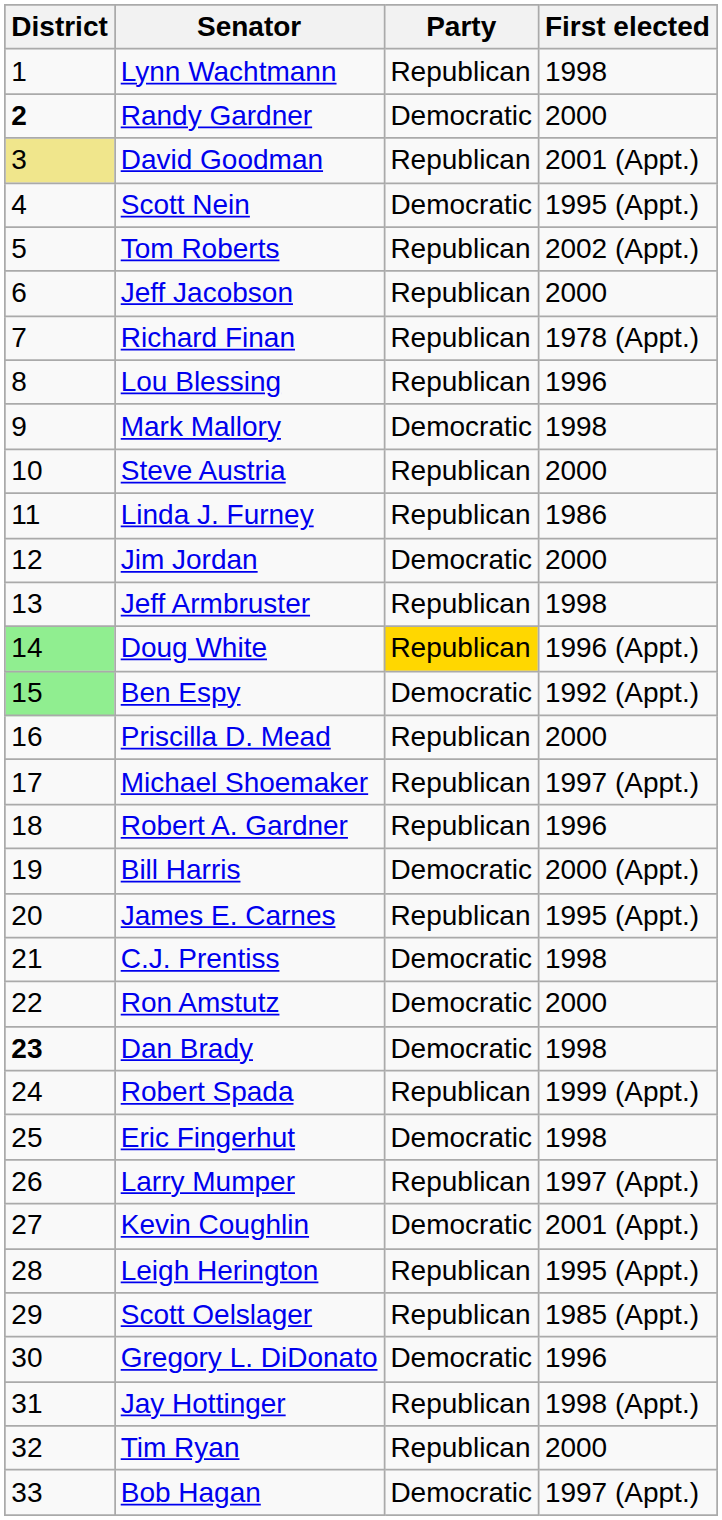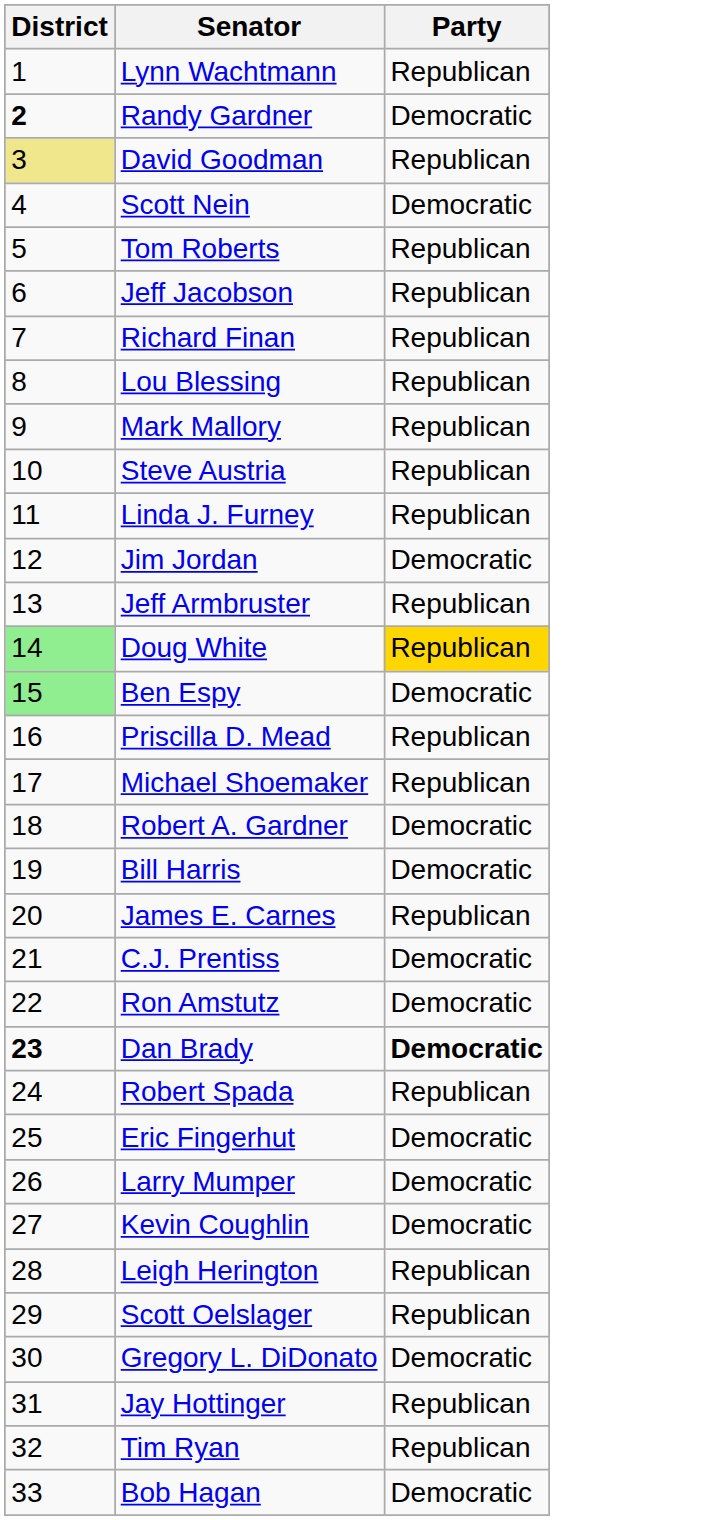 <table class="wikitable sortable">
 <tr>
 <th>District</th>
 <th>Senator</th>
 <th>Party</th>
-<th>First elected</th>
 </tr>
 <tr>
 <td>1</td>
 <td><a href='#'>Lynn Wachtmann</a></td>
 <td>Republican</td>
-<td>1998</td>
 </tr>
 <tr>
 <td><strong>2</strong></td>
 <td><a href='#'>Randy Gardner</a></td>
 <td>Democratic</td>
-<td>2000</td>
 </tr>
 <tr>
 <td style="background: khaki;">3</td>
 <td><a href='#'>David Goodman</a></td>
 <td>Republican</td>
-<td>2001 (Appt.)</td>
 </tr>
 <tr>
 <td>4</td>
 <td><a href='#'>Scott Nein</a></td>
 <td>Democratic</td>
-<td>1995 (Appt.)</td>
 </tr>
 <tr>
 <td>5</td>
 <td><a href='#'>Tom Roberts</a></td>
 <td>Republican</td>
-<td>2002 (Appt.)</td>
 </tr>
 <tr>
 <td>6</td>
 <td><a href='#'>Jeff Jacobson</a></td>
 <td>Republican</td>
-<td>2000</td>
 </tr>
 <tr>
 <td>7</td>
 <td><a href='#'>Richard Finan</a></td>
 <td>Republican</td>
-<td>1978 (Appt.)</td>
 </tr>
 <tr>
 <td>8</td>
 <td><a href='#'>Lou Blessing</a></td>
 <td>Republican</td>
-<td>1996</td>
 </tr>
 <tr>
 <td>9</td>
 <td><a href='#'>Mark Mallory</a></td>
-<td>Democratic</td>
-<td>1998</td>
+<td>Republican</td>
 </tr>
 <tr>
 <td>10</td>
 <td><a href='#'>Steve Austria</a></td>
 <td>Republican</td>
-<td>2000</td>
 </tr>
 <tr>
 <td>11</td>
 <td><a href='#'>Linda J. Furney</a></td>
 <td>Republican</td>
-<td>1986</td>
 </tr>
 <tr>
 <td>12</td>
 <td><a href='#'>Jim Jordan</a></td>
 <td>Democratic</td>
-<td>2000</td>
 </tr>
 <tr>
 <td>13</td>
 <td><a href='#'>Jeff Armbruster</a></td>
 <td>Republican</td>
-<td>1998</td>
 </tr>
 <tr>
 <td style="background: lightgreen;">14</td>
 <td><a href='#'>Doug White</a></td>
 <td style="background: gold;">Republican</td>
-<td>1996 (Appt.)</td>
 </tr>
 <tr>
 <td style="background: lightgreen;">15</td>
 <td><a href='#'>Ben Espy</a></td>
 <td>Democratic</td>
-<td>1992 (Appt.)</td>
 </tr>
 <tr>
 <td>16</td>
 <td><a href='#'>Priscilla D. Mead</a></td>
 <td>Republican</td>
-<td>2000</td>
 </tr>
 <tr>
 <td>17</td>
 <td><a href='#'>Michael Shoemaker</a></td>
 <td>Republican</td>
-<td>1997 (Appt.)</td>
 </tr>
 <tr>
 <td>18</td>
 <td><a href='#'>Robert A. Gardner</a></td>
-<td>Republican</td>
-<td>1996</td>
+<td>Democratic</td>
 </tr>
 <tr>
 <td>19</td>
 <td><a href='#'>Bill Harris</a></td>
 <td>Democratic</td>
-<td>2000 (Appt.)</td>
 </tr>
 <tr>
 <td>20</td>
 <td><a href='#'>James E. Carnes</a></td>
 <td>Republican</td>
-<td>1995 (Appt.)</td>
 </tr>
 <tr>
 <td>21</td>
 <td><a href='#'>C.J. Prentiss</a></td>
 <td>Democratic</td>
-<td>1998</td>
 </tr>
 <tr>
 <td>22</td>
 <td><a href='#'>Ron Amstutz</a></td>
 <td>Democratic</td>
-<td>2000</td>
 </tr>
 <tr>
 <td><strong>23</strong></td>
 <td><a href='#'>Dan Brady</a></td>
-<td>Democratic</td>
-<td>1998</td>
+<td><strong>Democratic</strong></td>
 </tr>
 <tr>
 <td>24</td>
 <td><a href='#'>Robert Spada</a></td>
 <td>Republican</td>
-<td>1999 (Appt.)</td>
 </tr>
 <tr>
 <td>25</td>
 <td><a href='#'>Eric Fingerhut</a></td>
 <td>Democratic</td>
-<td>1998</td>
 </tr>
 <tr>
 <td>26</td>
 <td><a href='#'>Larry Mumper</a></td>
-<td>Republican</td>
-<td>1997 (Appt.)</td>
+<td>Democratic</td>
 </tr>
 <tr>
 <td>27</td>
 <td><a href='#'>Kevin Coughlin</a></td>
 <td>Democratic</td>
-<td>2001 (Appt.)</td>
 </tr>
 <tr>
 <td>28</td>
 <td><a href='#'>Leigh Herington</a></td>
 <td>Republican</td>
-<td>1995 (Appt.)</td>
 </tr>
 <tr>
 <td>29</td>
 <td><a href='#'>Scott Oelslager</a></td>
 <td>Republican</td>
-<td>1985 (Appt.)</td>
 </tr>
 <tr>
 <td>30</td>
 <td><a href='#'>Gregory L. DiDonato</a></td>
 <td>Democratic</td>
-<td>1996</td>
 </tr>
 <tr>
 <td>31</td>
 <td><a href='#'>Jay Hottinger</a></td>
 <td>Republican</td>
-<td>1998 (Appt.)</td>
 </tr>
 <tr>
 <td>32</td>
 <td><a href='#'>Tim Ryan</a></td>
 <td>Republican</td>
-<td>2000</td>
 </tr>
 <tr>
 <td>33</td>
 <td><a href='#'>Bob Hagan</a></td>
 <td>Democratic</td>
-<td>1997 (Appt.)</td>
 </tr>
 </table>
